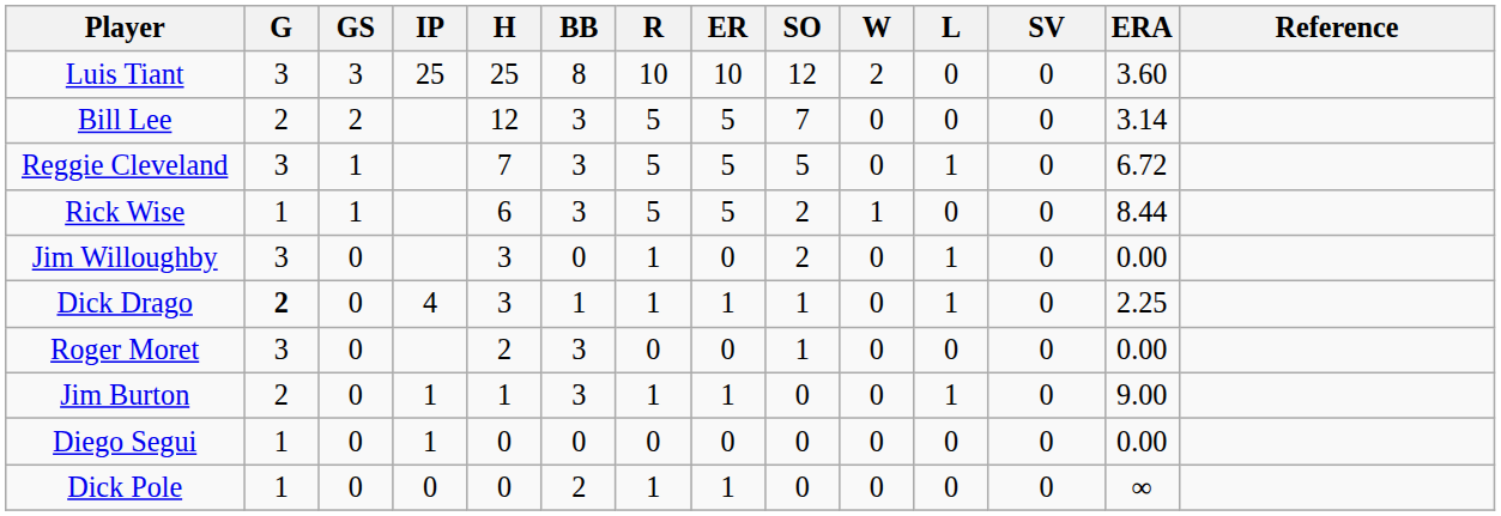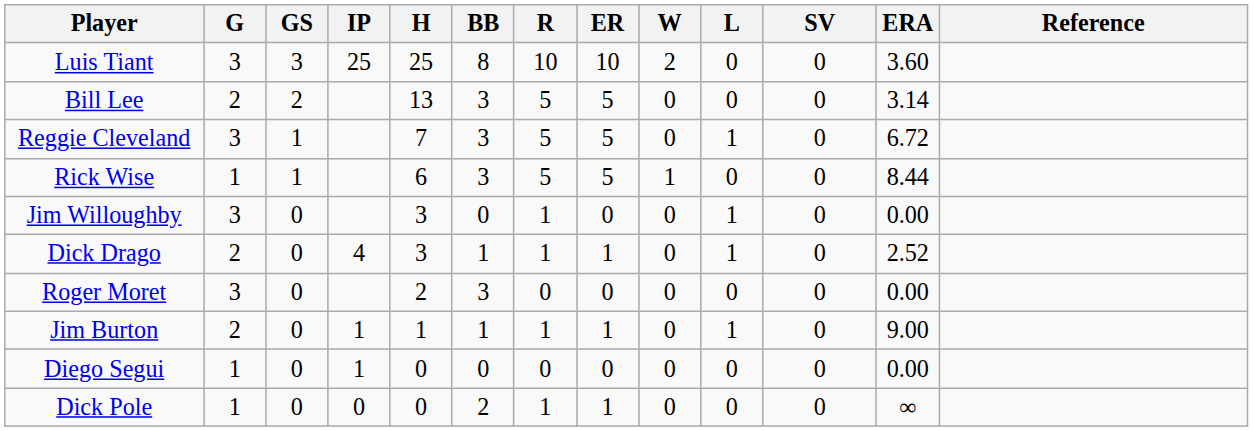 <table class="wikitable sortable" style="text-align:center">
 <tr>
 <th width="16%">Player</th>
 <th width="5%">G</th>
 <th width="5%">GS</th>
 <th width="5%">IP</th>
 <th width="5%">H</th>
 <th width="5%">BB</th>
 <th width="5%">R</th>
 <th width="5%">ER</th>
-<th width="5%">SO</th>
 <th width="5%">W</th>
 <th width="5%">L</th>
 <th>SV</th>
 <th width="5%">ERA</th>
 <th>Reference</th>
 </tr>
 <tr>
 <td><a href='#'>Luis Tiant</a></td>
 <td>3</td>
 <td>3</td>
 <td>25</td>
 <td>25</td>
 <td>8</td>
 <td>10</td>
 <td>10</td>
-<td>12</td>
 <td>2</td>
 <td>0</td>
 <td>0</td>
 <td>3.60</td>
 <td></td>
 </tr>
 <tr>
 <td><a href='#'>Bill Lee</a></td>
 <td>2</td>
 <td>2</td>
 <td></td>
-<td>12</td>
+<td>13</td>
 <td>3</td>
 <td>5</td>
 <td>5</td>
-<td>7</td>
 <td>0</td>
 <td>0</td>
 <td>0</td>
 <td>3.14</td>
 <td></td>
 </tr>
 <tr>
 <td><a href='#'>Reggie Cleveland</a></td>
 <td>3</td>
 <td>1</td>
 <td></td>
 <td>7</td>
 <td>3</td>
-<td>5</td>
 <td>5</td>
 <td>5</td>
 <td>0</td>
 <td>1</td>
 <td>0</td>
 <td>6.72</td>
 <td></td>
 </tr>
 <tr>
 <td><a href='#'>Rick Wise</a></td>
 <td>1</td>
 <td>1</td>
 <td></td>
 <td>6</td>
 <td>3</td>
 <td>5</td>
 <td>5</td>
-<td>2</td>
 <td>1</td>
 <td>0</td>
 <td>0</td>
 <td>8.44</td>
 <td></td>
 </tr>
 <tr>
 <td><a href='#'>Jim Willoughby</a></td>
 <td>3</td>
 <td>0</td>
 <td></td>
 <td>3</td>
 <td>0</td>
 <td>1</td>
 <td>0</td>
-<td>2</td>
 <td>0</td>
 <td>1</td>
 <td>0</td>
 <td>0.00</td>
 <td></td>
 </tr>
 <tr>
 <td><a href='#'>Dick Drago</a></td>
-<td><strong>2</strong></td>
+<td>2</td>
 <td>0</td>
 <td>4</td>
 <td>3</td>
 <td>1</td>
 <td>1</td>
 <td>1</td>
-<td>1</td>
 <td>0</td>
 <td>1</td>
 <td>0</td>
-<td>2.25</td>
+<td>2.52</td>
 <td></td>
 </tr>
 <tr>
 <td><a href='#'>Roger Moret</a></td>
 <td>3</td>
 <td>0</td>
 <td></td>
 <td>2</td>
 <td>3</td>
 <td>0</td>
 <td>0</td>
-<td>1</td>
 <td>0</td>
 <td>0</td>
 <td>0</td>
 <td>0.00</td>
 <td></td>
 </tr>
 <tr>
 <td><a href='#'>Jim Burton</a></td>
 <td>2</td>
 <td>0</td>
 <td>1</td>
 <td>1</td>
-<td>3</td>
 <td>1</td>
 <td>1</td>
-<td>0</td>
+<td>1</td>
 <td>0</td>
 <td>1</td>
 <td>0</td>
 <td>9.00</td>
 <td></td>
 </tr>
 <tr>
 <td><a href='#'>Diego Segui</a></td>
 <td>1</td>
 <td>0</td>
 <td>1</td>
-<td>0</td>
 <td>0</td>
 <td>0</td>
 <td>0</td>
 <td>0</td>
 <td>0</td>
 <td>0</td>
 <td>0</td>
 <td>0.00</td>
 <td></td>
 </tr>
 <tr>
 <td><a href='#'>Dick Pole</a></td>
 <td>1</td>
 <td>0</td>
 <td>0</td>
 <td>0</td>
 <td>2</td>
 <td>1</td>
 <td>1</td>
 <td>0</td>
 <td>0</td>
 <td>0</td>
-<td>0</td>
 <td>∞</td>
 <td></td>
 </tr>
 </table>
